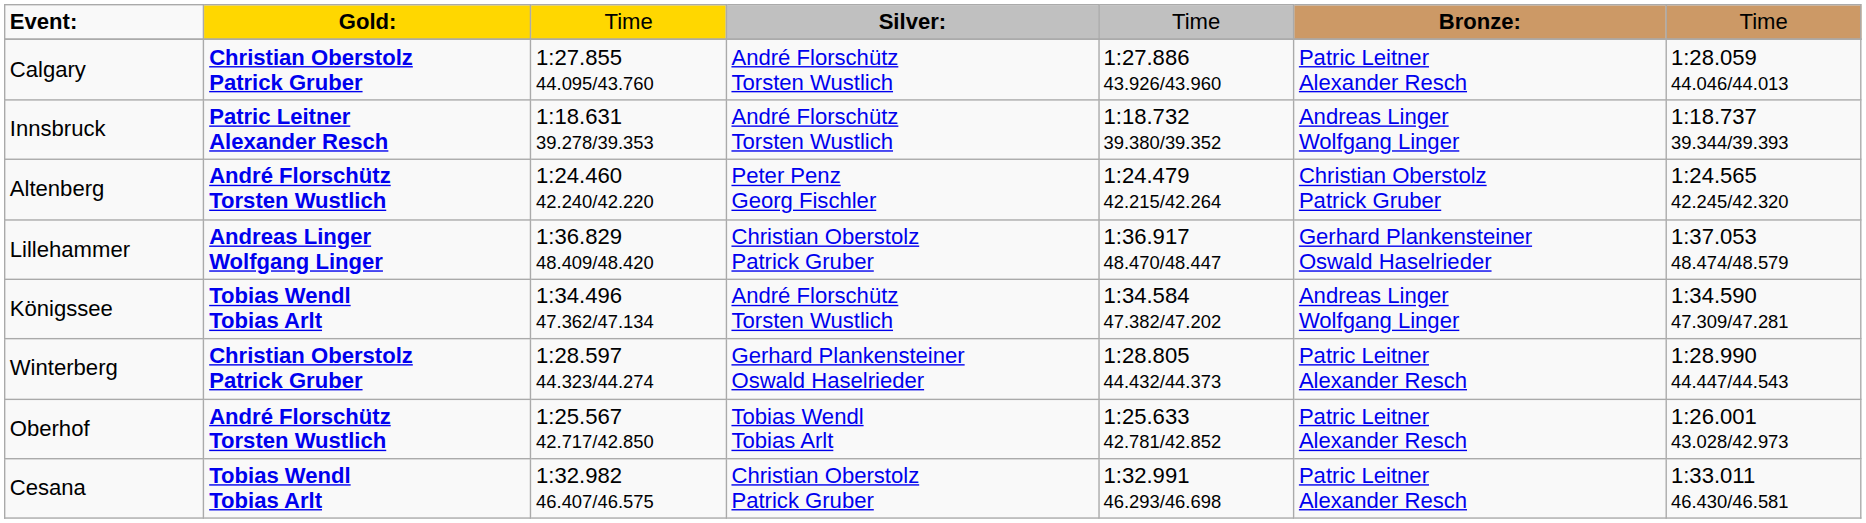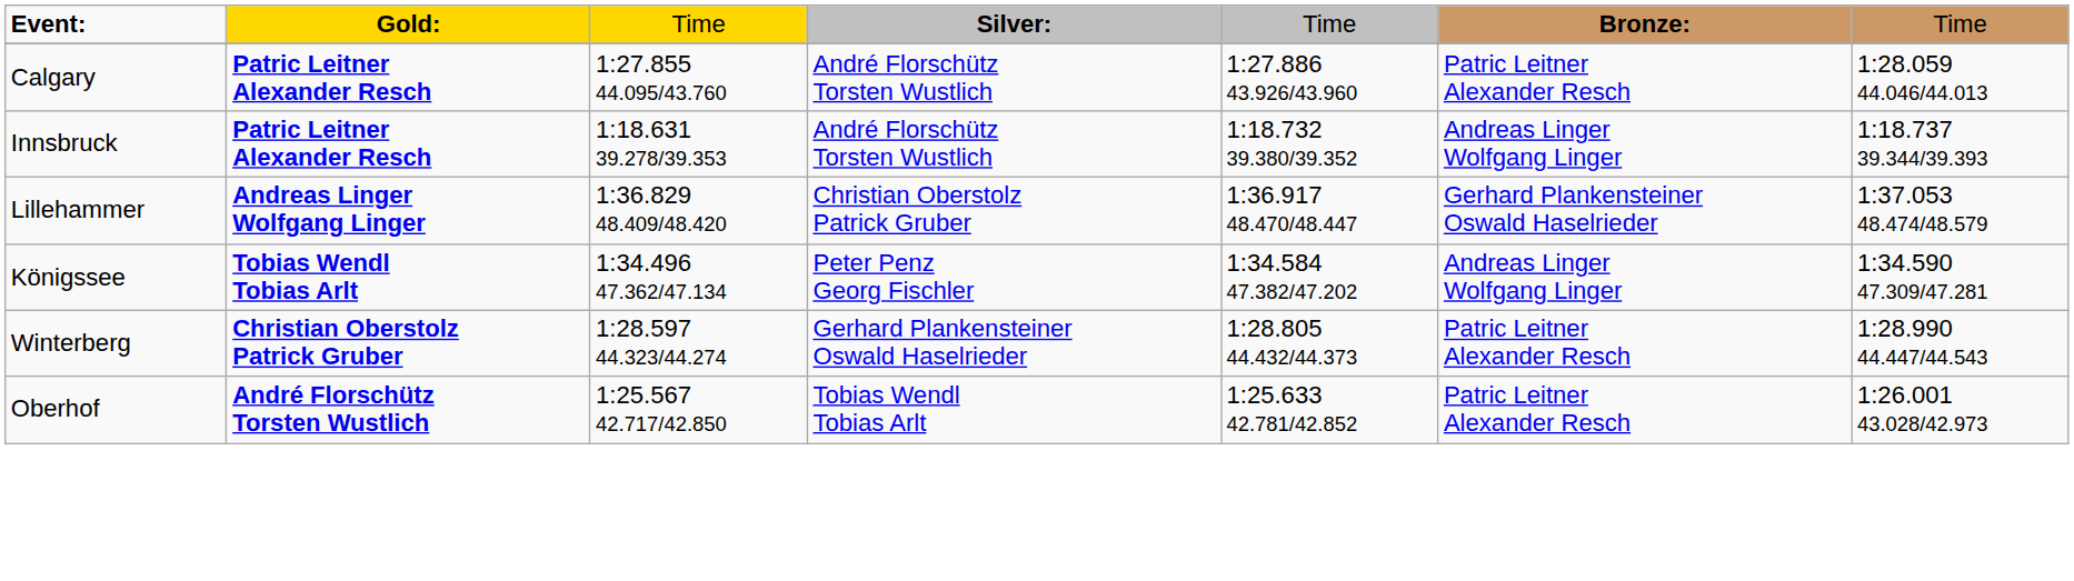 <table class="wikitable" width=85%>
 <tr>
 <td><strong>Event:</strong></td>
 <td style="text-align:center;background-color:gold;"><strong>Gold:</strong></td>
 <td style="text-align:center;background-color:gold;">Time</td>
 <td style="text-align:center;background-color:silver;"><strong>Silver:</strong></td>
 <td style="text-align:center;background-color:silver;">Time</td>
 <td style="text-align:center;background-color:#CC9966;"><strong>Bronze:</strong></td>
 <td style="text-align:center;background-color:#CC9966;">Time</td>
 </tr>
 <tr bgcolor="#cccccc">
 </tr>
 <tr>
 <td>Calgary</td>
-<td><strong><a href='#'>Christian Oberstolz</a> <br> <a href='#'>Patrick Gruber</a></strong> <br> <small></small></td>
+<td><strong><a href='#'>Patric Leitner</a> <br> <a href='#'>Alexander Resch</a></strong><br><small> </small></td>
 <td>1:27.855 <br><small>44.095/43.760</small></td>
 <td><a href='#'>André Florschütz</a> <br> <a href='#'>Torsten Wustlich</a><br><small></small></td>
 <td>1:27.886 <br><small>43.926/43.960</small></td>
 <td><a href='#'>Patric Leitner</a> <br> <a href='#'>Alexander Resch</a><br><small> </small></td>
 <td>1:28.059 <br><small>44.046/44.013</small></td>
 </tr>
 <tr>
 <td>Innsbruck</td>
 <td><strong><a href='#'>Patric Leitner</a> <br> <a href='#'>Alexander Resch</a></strong><br><small> </small></td>
 <td>1:18.631 <br><small>39.278/39.353</small></td>
 <td><a href='#'>André Florschütz</a> <br> <a href='#'>Torsten Wustlich</a><br><small></small></td>
 <td>1:18.732 <br><small>39.380/39.352</small></td>
 <td><a href='#'>Andreas Linger</a> <br> <a href='#'>Wolfgang Linger</a><br><small></small></td>
 <td>1:18.737<br><small>39.344/39.393</small></td>
 </tr>
 <tr>
-<td>Altenberg</td>
-<td><strong><a href='#'>André Florschütz</a> <br> <a href='#'>Torsten Wustlich</a></strong><br><small></small></td>
-<td>1:24.460 <br><small>42.240/42.220</small></td>
-<td><a href='#'>Peter Penz</a> <br> <a href='#'>Georg Fischler</a><br><small></small></td>
-<td>1:24.479<br><small>42.215/42.264</small></td>
-<td><a href='#'>Christian Oberstolz</a> <br> <a href='#'>Patrick Gruber</a> <br> <small></small></td>
-<td>1:24.565 <br><small>42.245/42.320</small></td>
-</tr>
-<tr>
 <td>Lillehammer</td>
 <td><strong><a href='#'>Andreas Linger</a> <br> <a href='#'>Wolfgang Linger</a></strong><br><small></small></td>
 <td>1:36.829<br><small>48.409/48.420</small></td>
 <td><a href='#'>Christian Oberstolz</a> <br> <a href='#'>Patrick Gruber</a> <br> <small></small></td>
 <td>1:36.917 <br><small>48.470/48.447</small></td>
 <td><a href='#'>Gerhard Plankensteiner</a> <br> <a href='#'>Oswald Haselrieder</a> <br> <small></small></td>
 <td>1:37.053 <br><small>48.474/48.579</small></td>
 </tr>
 <tr>
 <td>Königssee</td>
 <td><strong><a href='#'>Tobias Wendl</a> <br> <a href='#'>Tobias Arlt</a></strong><br><small> </small></td>
 <td>1:34.496 <br><small>47.362/47.134</small></td>
-<td><a href='#'>André Florschütz</a> <br> <a href='#'>Torsten Wustlich</a><br><small></small></td>
+<td><a href='#'>Peter Penz</a> <br> <a href='#'>Georg Fischler</a><br><small></small></td>
 <td>1:34.584 <br><small>47.382/47.202</small></td>
 <td><a href='#'>Andreas Linger</a> <br> <a href='#'>Wolfgang Linger</a><br><small></small></td>
 <td>1:34.590<br><small>47.309/47.281</small></td>
 </tr>
 <tr>
 <td>Winterberg</td>
 <td><strong><a href='#'>Christian Oberstolz</a> <br> <a href='#'>Patrick Gruber</a></strong> <br> <small></small></td>
 <td>1:28.597 <br><small>44.323/44.274</small></td>
 <td><a href='#'>Gerhard Plankensteiner</a> <br> <a href='#'>Oswald Haselrieder</a> <br> <small></small></td>
 <td>1:28.805 <br><small>44.432/44.373</small></td>
 <td><a href='#'>Patric Leitner</a> <br> <a href='#'>Alexander Resch</a><br><small> </small></td>
 <td>1:28.990 <br><small>44.447/44.543</small></td>
 </tr>
 <tr>
 <td>Oberhof</td>
 <td><strong><a href='#'>André Florschütz</a> <br> <a href='#'>Torsten Wustlich</a></strong><br><small></small></td>
 <td>1:25.567 <br><small>42.717/42.850</small></td>
 <td><a href='#'>Tobias Wendl</a> <br> <a href='#'>Tobias Arlt</a><br><small> </small></td>
 <td>1:25.633 <br><small>42.781/42.852</small></td>
 <td><a href='#'>Patric Leitner</a> <br> <a href='#'>Alexander Resch</a><br><small> </small></td>
 <td>1:26.001 <br><small>43.028/42.973</small></td>
 </tr>
-<tr>
-<td>Cesana</td>
-<td><strong><a href='#'>Tobias Wendl</a> <br> <a href='#'>Tobias Arlt</a></strong><br><small> </small></td>
-<td>1:32.982 <br><small>46.407/46.575</small></td>
-<td><a href='#'>Christian Oberstolz</a> <br> <a href='#'>Patrick Gruber</a> <br> <small></small></td>
-<td>1:32.991 <br><small>46.293/46.698</small></td>
-<td><a href='#'>Patric Leitner</a> <br> <a href='#'>Alexander Resch</a><br><small> </small></td>
-<td>1:33.011 <br><small>46.430/46.581</small></td>
-</tr>
 </table>
